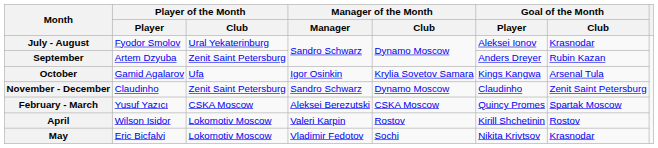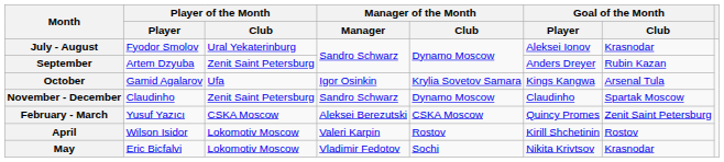 <table class="wikitable">
 <tr>
 <th rowspan="2">Month</th>
 <th colspan="2">Player of the Month</th>
 <th colspan="2">Manager of the Month</th>
 <th colspan="2">Goal of the Month</th>
 <th rowspan="2"></th>
 </tr>
 <tr>
 <th>Player</th>
 <th>Club</th>
 <th>Manager</th>
 <th>Club</th>
 <th>Player</th>
 <th>Club</th>
 </tr>
 <tr>
 <th>July - August</th>
 <td> <a href='#'>Fyodor Smolov</a></td>
 <td><a href='#'>Ural Yekaterinburg</a></td>
 <td rowspan="2"> <a href='#'>Sandro Schwarz</a></td>
 <td rowspan="2"><a href='#'>Dynamo Moscow</a></td>
 <td> <a href='#'>Aleksei Ionov</a></td>
 <td><a href='#'>Krasnodar</a></td>
 <td rowspan="7"></td>
 </tr>
 <tr>
 <th>September</th>
 <td> <a href='#'>Artem Dzyuba</a></td>
 <td><a href='#'>Zenit Saint Petersburg</a></td>
 <td> <a href='#'>Anders Dreyer</a></td>
 <td><a href='#'>Rubin Kazan</a></td>
 </tr>
 <tr>
 <th>October</th>
 <td> <a href='#'>Gamid Agalarov</a></td>
 <td><a href='#'>Ufa</a></td>
 <td> <a href='#'>Igor Osinkin</a></td>
 <td><a href='#'>Krylia Sovetov Samara</a></td>
 <td> <a href='#'>Kings Kangwa</a></td>
 <td><a href='#'>Arsenal Tula</a></td>
 </tr>
 <tr>
 <th>November - December</th>
 <td> <a href='#'>Claudinho</a></td>
 <td><a href='#'>Zenit Saint Petersburg</a></td>
 <td> <a href='#'>Sandro Schwarz</a></td>
 <td><a href='#'>Dynamo Moscow</a></td>
 <td> <a href='#'>Claudinho</a></td>
-<td><a href='#'>Zenit Saint Petersburg</a></td>
+<td><a href='#'>Spartak Moscow</a></td>
 </tr>
 <tr>
 <th>February - March</th>
 <td> <a href='#'>Yusuf Yazıcı</a></td>
 <td><a href='#'>CSKA Moscow</a></td>
 <td> <a href='#'>Aleksei Berezutski</a></td>
 <td><a href='#'>CSKA Moscow</a></td>
 <td> <a href='#'>Quincy Promes</a></td>
-<td><a href='#'>Spartak Moscow</a></td>
+<td><a href='#'>Zenit Saint Petersburg</a></td>
 </tr>
 <tr>
 <th>April</th>
 <td> <a href='#'>Wilson Isidor</a></td>
 <td><a href='#'>Lokomotiv Moscow</a></td>
 <td> <a href='#'>Valeri Karpin</a></td>
 <td><a href='#'>Rostov</a></td>
 <td> <a href='#'>Kirill Shchetinin</a></td>
 <td><a href='#'>Rostov</a></td>
 </tr>
 <tr>
 <th>May</th>
 <td> <a href='#'>Eric Bicfalvi</a></td>
 <td><a href='#'>Lokomotiv Moscow</a></td>
 <td> <a href='#'>Vladimir Fedotov</a></td>
 <td><a href='#'>Sochi</a></td>
 <td> <a href='#'>Nikita Krivtsov</a></td>
 <td><a href='#'>Krasnodar</a></td>
 </tr>
 </table>
